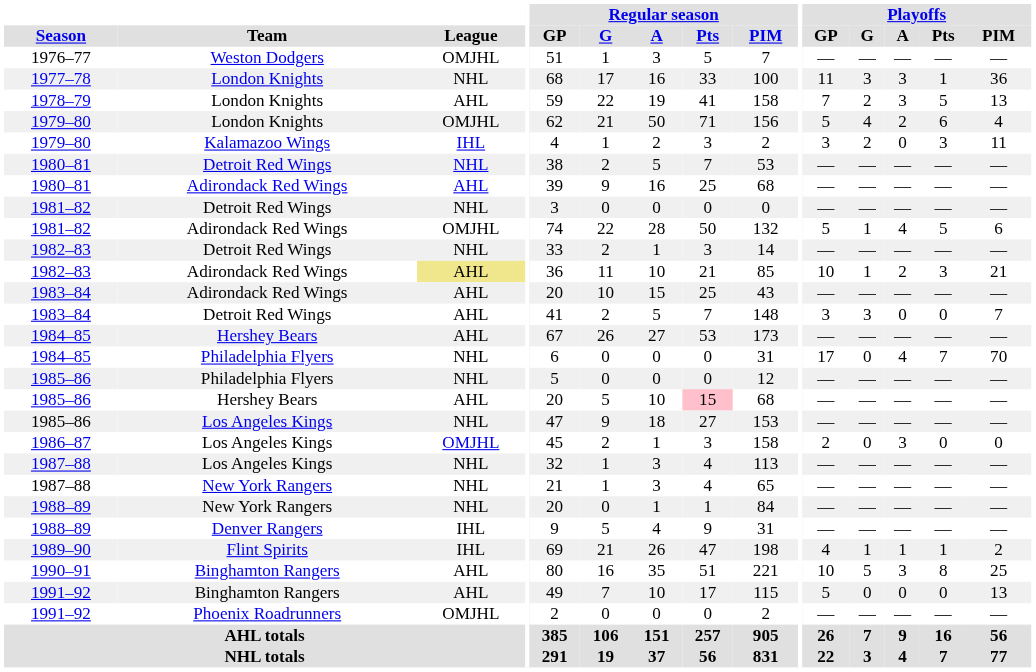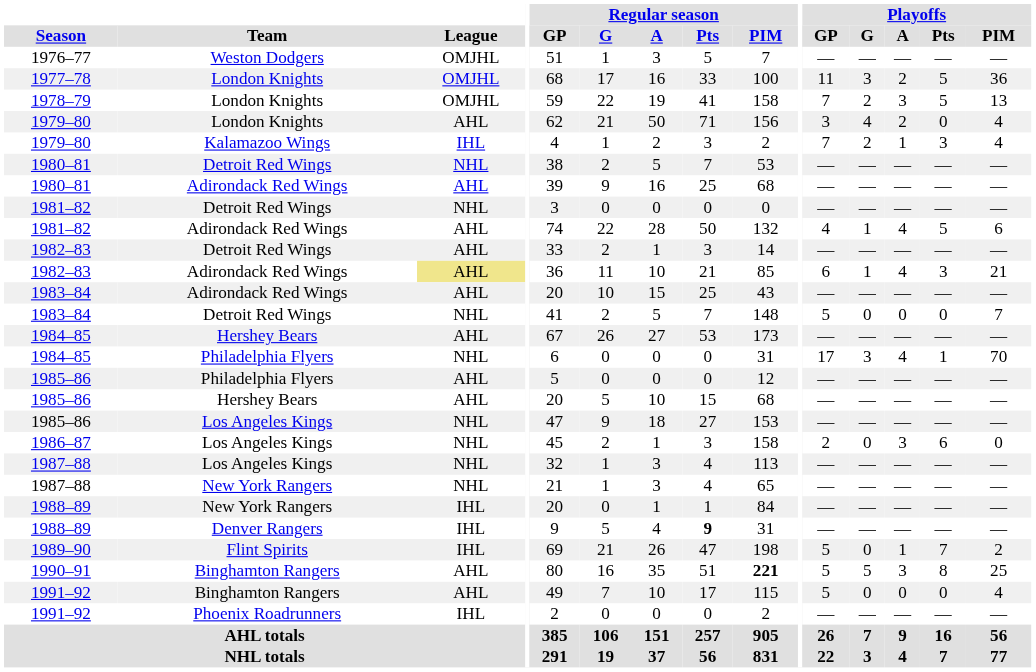 <table border="0" cellpadding="1" cellspacing="0" style="text-align:center; width:60em">
 <tr bgcolor="#e0e0e0">
 <th colspan="3" bgcolor="#ffffff"></th>
 <th rowspan="100" bgcolor="#ffffff"></th>
 <th colspan="5"><a href='#'>Regular season</a></th>
 <th rowspan="100" bgcolor="#ffffff"></th>
 <th colspan="5"><a href='#'>Playoffs</a></th>
 </tr>
 <tr bgcolor="#e0e0e0">
 <th><a href='#'>Season</a></th>
 <th>Team</th>
 <th>League</th>
 <th>GP</th>
 <th><a href='#'>G</a></th>
 <th><a href='#'>A</a></th>
 <th><a href='#'>Pts</a></th>
 <th><a href='#'>PIM</a></th>
 <th>GP</th>
 <th>G</th>
 <th>A</th>
 <th>Pts</th>
 <th>PIM</th>
 </tr>
 <tr>
 <td>1976–77</td>
 <td><a href='#'>Weston Dodgers</a></td>
 <td>OMJHL</td>
 <td>51</td>
 <td>1</td>
 <td>3</td>
 <td>5</td>
 <td>7</td>
 <td>—</td>
 <td>—</td>
 <td>—</td>
 <td>—</td>
 <td>—</td>
 </tr>
 <tr bgcolor="#f0f0f0">
 <td><a href='#'>1977–78</a></td>
 <td><a href='#'>London Knights</a></td>
-<td>NHL</td>
+<td><a href='#'>OMJHL</a></td>
 <td>68</td>
 <td>17</td>
 <td>16</td>
 <td>33</td>
 <td>100</td>
 <td>11</td>
 <td>3</td>
-<td>3</td>
-<td>1</td>
+<td>2</td>
+<td>5</td>
 <td>36</td>
 </tr>
 <tr>
 <td><a href='#'>1978–79</a></td>
 <td>London Knights</td>
-<td>AHL</td>
+<td>OMJHL</td>
 <td>59</td>
 <td>22</td>
 <td>19</td>
 <td>41</td>
 <td>158</td>
 <td>7</td>
 <td>2</td>
 <td>3</td>
 <td>5</td>
 <td>13</td>
 </tr>
 <tr bgcolor="#f0f0f0">
 <td><a href='#'>1979–80</a></td>
 <td>London Knights</td>
-<td>OMJHL</td>
+<td>AHL</td>
 <td>62</td>
 <td>21</td>
 <td>50</td>
 <td>71</td>
 <td>156</td>
-<td>5</td>
+<td>3</td>
 <td>4</td>
 <td>2</td>
-<td>6</td>
+<td>0</td>
 <td>4</td>
 </tr>
 <tr>
 <td><a href='#'>1979–80</a></td>
 <td><a href='#'>Kalamazoo Wings</a></td>
 <td><a href='#'>IHL</a></td>
 <td>4</td>
 <td>1</td>
 <td>2</td>
 <td>3</td>
 <td>2</td>
+<td>7</td>
+<td>2</td>
+<td>1</td>
 <td>3</td>
-<td>2</td>
-<td>0</td>
-<td>3</td>
-<td>11</td>
+<td>4</td>
 </tr>
 <tr bgcolor="#f0f0f0">
 <td><a href='#'>1980–81</a></td>
 <td><a href='#'>Detroit Red Wings</a></td>
 <td><a href='#'>NHL</a></td>
 <td>38</td>
 <td>2</td>
 <td>5</td>
 <td>7</td>
 <td>53</td>
 <td>—</td>
 <td>—</td>
 <td>—</td>
 <td>—</td>
 <td>—</td>
 </tr>
 <tr>
 <td><a href='#'>1980–81</a></td>
 <td><a href='#'>Adirondack Red Wings</a></td>
 <td><a href='#'>AHL</a></td>
 <td>39</td>
 <td>9</td>
 <td>16</td>
 <td>25</td>
 <td>68</td>
 <td>—</td>
 <td>—</td>
 <td>—</td>
 <td>—</td>
 <td>—</td>
 </tr>
 <tr bgcolor="#f0f0f0">
 <td><a href='#'>1981–82</a></td>
 <td>Detroit Red Wings</td>
 <td>NHL</td>
 <td>3</td>
 <td>0</td>
 <td>0</td>
 <td>0</td>
 <td>0</td>
 <td>—</td>
 <td>—</td>
 <td>—</td>
 <td>—</td>
 <td>—</td>
 </tr>
 <tr>
 <td><a href='#'>1981–82</a></td>
 <td>Adirondack Red Wings</td>
-<td>OMJHL</td>
+<td>AHL</td>
 <td>74</td>
 <td>22</td>
 <td>28</td>
 <td>50</td>
 <td>132</td>
-<td>5</td>
+<td>4</td>
 <td>1</td>
 <td>4</td>
 <td>5</td>
 <td>6</td>
 </tr>
 <tr bgcolor="#f0f0f0">
 <td><a href='#'>1982–83</a></td>
 <td>Detroit Red Wings</td>
-<td>NHL</td>
+<td>AHL</td>
 <td>33</td>
 <td>2</td>
 <td>1</td>
 <td>3</td>
 <td>14</td>
 <td>—</td>
 <td>—</td>
 <td>—</td>
 <td>—</td>
 <td>—</td>
 </tr>
 <tr>
 <td><a href='#'>1982–83</a></td>
 <td>Adirondack Red Wings</td>
 <td style="background: khaki;">AHL</td>
 <td>36</td>
 <td>11</td>
 <td>10</td>
 <td>21</td>
 <td>85</td>
-<td>10</td>
+<td>6</td>
 <td>1</td>
-<td>2</td>
+<td>4</td>
 <td>3</td>
 <td>21</td>
 </tr>
 <tr bgcolor="#f0f0f0">
 <td><a href='#'>1983–84</a></td>
 <td>Adirondack Red Wings</td>
 <td>AHL</td>
 <td>20</td>
 <td>10</td>
 <td>15</td>
 <td>25</td>
 <td>43</td>
 <td>—</td>
 <td>—</td>
 <td>—</td>
 <td>—</td>
 <td>—</td>
 </tr>
 <tr>
 <td><a href='#'>1983–84</a></td>
 <td>Detroit Red Wings</td>
-<td>AHL</td>
+<td>NHL</td>
 <td>41</td>
 <td>2</td>
 <td>5</td>
 <td>7</td>
 <td>148</td>
-<td>3</td>
-<td>3</td>
+<td>5</td>
+<td>0</td>
 <td>0</td>
 <td>0</td>
 <td>7</td>
 </tr>
 <tr bgcolor="#f0f0f0">
 <td><a href='#'>1984–85</a></td>
 <td><a href='#'>Hershey Bears</a></td>
 <td>AHL</td>
 <td>67</td>
 <td>26</td>
 <td>27</td>
 <td>53</td>
 <td>173</td>
 <td>—</td>
 <td>—</td>
 <td>—</td>
 <td>—</td>
 <td>—</td>
 </tr>
 <tr>
 <td><a href='#'>1984–85</a></td>
 <td><a href='#'>Philadelphia Flyers</a></td>
 <td>NHL</td>
 <td>6</td>
 <td>0</td>
 <td>0</td>
 <td>0</td>
 <td>31</td>
 <td>17</td>
-<td>0</td>
+<td>3</td>
 <td>4</td>
-<td>7</td>
+<td>1</td>
 <td>70</td>
 </tr>
 <tr bgcolor="#f0f0f0">
 <td><a href='#'>1985–86</a></td>
 <td>Philadelphia Flyers</td>
-<td>NHL</td>
+<td>AHL</td>
 <td>5</td>
 <td>0</td>
 <td>0</td>
 <td>0</td>
 <td>12</td>
 <td>—</td>
 <td>—</td>
 <td>—</td>
 <td>—</td>
 <td>—</td>
 </tr>
 <tr>
 <td><a href='#'>1985–86</a></td>
 <td>Hershey Bears</td>
 <td>AHL</td>
 <td>20</td>
 <td>5</td>
 <td>10</td>
-<td style="background: pink;">15</td>
+<td>15</td>
 <td>68</td>
 <td>—</td>
 <td>—</td>
 <td>—</td>
 <td>—</td>
 <td>—</td>
 </tr>
 <tr bgcolor="#f0f0f0">
 <td>1985–86</td>
 <td><a href='#'>Los Angeles Kings</a></td>
 <td>NHL</td>
 <td>47</td>
 <td>9</td>
 <td>18</td>
 <td>27</td>
 <td>153</td>
 <td>—</td>
 <td>—</td>
 <td>—</td>
 <td>—</td>
 <td>—</td>
 </tr>
 <tr>
 <td><a href='#'>1986–87</a></td>
 <td>Los Angeles Kings</td>
-<td><a href='#'>OMJHL</a></td>
+<td>NHL</td>
 <td>45</td>
 <td>2</td>
 <td>1</td>
 <td>3</td>
 <td>158</td>
 <td>2</td>
 <td>0</td>
 <td>3</td>
-<td>0</td>
+<td>6</td>
 <td>0</td>
 </tr>
 <tr bgcolor="#f0f0f0">
 <td><a href='#'>1987–88</a></td>
 <td>Los Angeles Kings</td>
 <td>NHL</td>
 <td>32</td>
 <td>1</td>
 <td>3</td>
 <td>4</td>
 <td>113</td>
 <td>—</td>
 <td>—</td>
 <td>—</td>
 <td>—</td>
 <td>—</td>
 </tr>
 <tr>
 <td>1987–88</td>
 <td><a href='#'>New York Rangers</a></td>
 <td>NHL</td>
 <td>21</td>
 <td>1</td>
 <td>3</td>
 <td>4</td>
 <td>65</td>
 <td>—</td>
 <td>—</td>
 <td>—</td>
 <td>—</td>
 <td>—</td>
 </tr>
 <tr bgcolor="#f0f0f0">
 <td><a href='#'>1988–89</a></td>
 <td>New York Rangers</td>
-<td>NHL</td>
+<td>IHL</td>
 <td>20</td>
 <td>0</td>
 <td>1</td>
 <td>1</td>
 <td>84</td>
 <td>—</td>
 <td>—</td>
 <td>—</td>
 <td>—</td>
 <td>—</td>
 </tr>
 <tr>
 <td><a href='#'>1988–89</a></td>
 <td><a href='#'>Denver Rangers</a></td>
 <td>IHL</td>
 <td>9</td>
 <td>5</td>
 <td>4</td>
-<td>9</td>
+<td><strong>9</strong></td>
 <td>31</td>
 <td>—</td>
 <td>—</td>
 <td>—</td>
 <td>—</td>
 <td>—</td>
 </tr>
 <tr bgcolor="#f0f0f0">
 <td><a href='#'>1989–90</a></td>
 <td><a href='#'>Flint Spirits</a></td>
 <td>IHL</td>
 <td>69</td>
 <td>21</td>
 <td>26</td>
 <td>47</td>
 <td>198</td>
-<td>4</td>
+<td>5</td>
+<td>0</td>
 <td>1</td>
-<td>1</td>
-<td>1</td>
+<td>7</td>
 <td>2</td>
 </tr>
 <tr>
 <td><a href='#'>1990–91</a></td>
 <td><a href='#'>Binghamton Rangers</a></td>
 <td>AHL</td>
 <td>80</td>
 <td>16</td>
 <td>35</td>
 <td>51</td>
-<td>221</td>
-<td>10</td>
+<td><strong>221</strong></td>
+<td>5</td>
 <td>5</td>
 <td>3</td>
 <td>8</td>
 <td>25</td>
 </tr>
 <tr bgcolor="#f0f0f0">
 <td><a href='#'>1991–92</a></td>
 <td>Binghamton Rangers</td>
 <td>AHL</td>
 <td>49</td>
 <td>7</td>
 <td>10</td>
 <td>17</td>
 <td>115</td>
 <td>5</td>
 <td>0</td>
 <td>0</td>
 <td>0</td>
-<td>13</td>
+<td>4</td>
 </tr>
 <tr>
 <td><a href='#'>1991–92</a></td>
 <td><a href='#'>Phoenix Roadrunners</a></td>
-<td>OMJHL</td>
+<td>IHL</td>
 <td>2</td>
 <td>0</td>
 <td>0</td>
 <td>0</td>
 <td>2</td>
 <td>—</td>
 <td>—</td>
 <td>—</td>
 <td>—</td>
 <td>—</td>
 </tr>
 <tr bgcolor="#e0e0e0">
 <th colspan="3">AHL totals</th>
 <th>385</th>
 <th>106</th>
 <th>151</th>
 <th>257</th>
 <th>905</th>
 <th>26</th>
 <th>7</th>
 <th>9</th>
 <th>16</th>
 <th>56</th>
 </tr>
 <tr bgcolor="#e0e0e0">
 <th colspan="3">NHL totals</th>
 <th>291</th>
 <th>19</th>
 <th>37</th>
 <th>56</th>
 <th>831</th>
 <th>22</th>
 <th>3</th>
 <th>4</th>
 <th>7</th>
 <th>77</th>
 </tr>
 </table>
